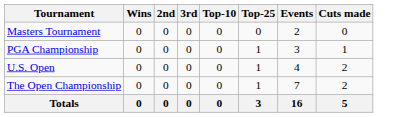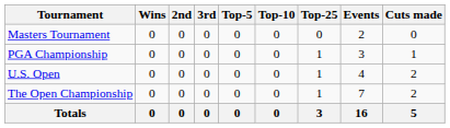 <table class=wikitable style=text-align:center>
 <tr>
 <th>Tournament</th>
 <th>Wins</th>
 <th>2nd</th>
 <th>3rd</th>
+<th>Top-5</th>
 <th>Top-10</th>
 <th>Top-25</th>
 <th>Events</th>
 <th>Cuts made</th>
 </tr>
 <tr>
 <td align=left><a href='#'>Masters Tournament</a></td>
+<td>0</td>
 <td>0</td>
 <td>0</td>
 <td>0</td>
 <td>0</td>
 <td>0</td>
 <td>2</td>
 <td>0</td>
 </tr>
 <tr>
 <td align=left><a href='#'>PGA Championship</a></td>
 <td>0</td>
 <td>0</td>
 <td>0</td>
 <td>0</td>
+<td>0</td>
 <td>1</td>
 <td>3</td>
 <td>1</td>
 </tr>
 <tr>
 <td align=left><a href='#'>U.S. Open</a></td>
+<td>0</td>
 <td>0</td>
 <td>0</td>
 <td>0</td>
 <td>0</td>
 <td>1</td>
 <td>4</td>
 <td>2</td>
 </tr>
 <tr>
 <td align=left><a href='#'>The Open Championship</a></td>
 <td>0</td>
 <td>0</td>
 <td>0</td>
 <td>0</td>
+<td>0</td>
 <td>1</td>
 <td>7</td>
 <td>2</td>
 </tr>
 <tr>
 <th>Totals</th>
 <th>0</th>
 <th>0</th>
 <th>0</th>
 <th>0</th>
+<th>0</th>
 <th>3</th>
 <th>16</th>
 <th>5</th>
 </tr>
 </table>
